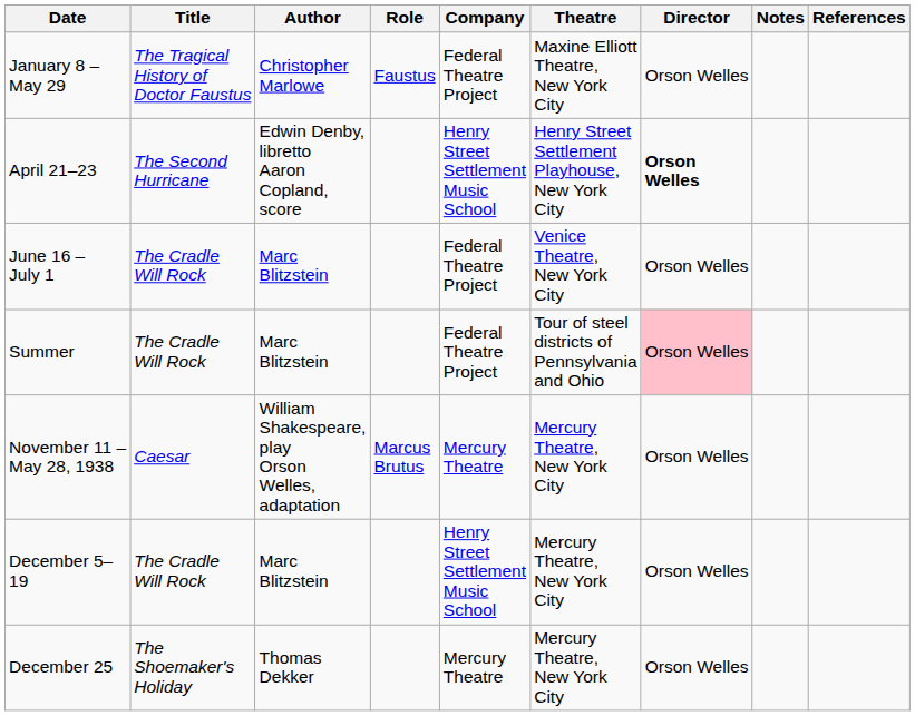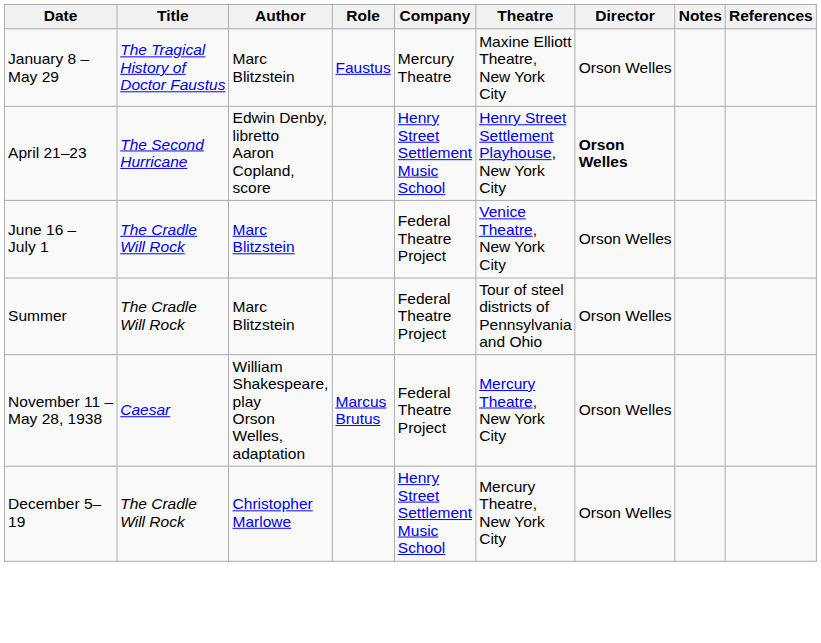 <table class="wikitable">
 <tr>
 <th>Date</th>
 <th>Title</th>
 <th>Author</th>
 <th>Role</th>
 <th>Company</th>
 <th>Theatre</th>
 <th>Director</th>
 <th>Notes</th>
 <th>References</th>
 </tr>
 <tr>
 <td>January 8 –<br>May 29</td>
 <td><em><a href='#'>The Tragical History of Doctor Faustus</a></em></td>
-<td><a href='#'>Christopher Marlowe</a></td>
+<td>Marc Blitzstein</td>
 <td><a href='#'>Faustus</a></td>
-<td>Federal Theatre Project</td>
+<td>Mercury Theatre</td>
 <td>Maxine Elliott Theatre, New York City</td>
 <td>Orson Welles</td>
 <td></td>
 <td></td>
 </tr>
 <tr>
 <td>April 21–23</td>
 <td><em><a href='#'>The&nbsp;Second Hurricane</a></em></td>
 <td>Edwin Denby, libretto<br>Aaron Copland, score</td>
 <td></td>
 <td><a href='#'>Henry Street Settlement Music School</a></td>
 <td><a href='#'>Henry Street Settlement Playhouse</a>, New York City</td>
 <td><strong>Orson Welles</strong></td>
 <td> </td>
 <td></td>
 </tr>
 <tr>
 <td>June 16 – July 1</td>
 <td><em><a href='#'>The Cradle Will Rock</a></em></td>
 <td><a href='#'>Marc Blitzstein</a></td>
 <td></td>
 <td>Federal Theatre Project</td>
 <td><a href='#'>Venice Theatre</a>, New York City</td>
 <td>Orson Welles</td>
 <td> </td>
 <td></td>
 </tr>
 <tr>
 <td>Summer</td>
 <td><em>The Cradle Will Rock</em></td>
 <td>Marc Blitzstein</td>
 <td></td>
 <td>Federal Theatre Project</td>
 <td>Tour of steel districts of Pennsylvania and Ohio</td>
-<td style="background: pink;">Orson Welles</td>
+<td>Orson Welles</td>
 <td></td>
 <td></td>
 </tr>
 <tr>
 <td>November 11 – May 28, 1938</td>
 <td><em><a href='#'>Caesar</a></em></td>
 <td>William Shakespeare, play<br>Orson Welles, adaptation</td>
 <td><a href='#'>Marcus Brutus</a></td>
-<td><a href='#'>Mercury Theatre</a></td>
+<td>Federal Theatre Project</td>
 <td><a href='#'>Mercury Theatre</a>, New York City</td>
 <td>Orson Welles</td>
 <td>  </td>
 <td></td>
 </tr>
 <tr>
 <td>December 5–19</td>
 <td><em>The Cradle Will Rock</em></td>
-<td>Marc Blitzstein</td>
+<td><a href='#'>Christopher Marlowe</a></td>
 <td></td>
 <td><a href='#'>Henry Street Settlement Music School</a></td>
 <td>Mercury Theatre, New York City</td>
 <td>Orson Welles</td>
 <td> </td>
 <td></td>
 </tr>
-<tr>
-<td>December 25</td>
-<td><em>The Shoemaker's Holiday</em></td>
-<td>Thomas Dekker</td>
-<td></td>
-<td>Mercury Theatre</td>
-<td>Mercury Theatre, New York City</td>
-<td>Orson Welles</td>
-<td> </td>
-<td></td>
-</tr>
 </table>
